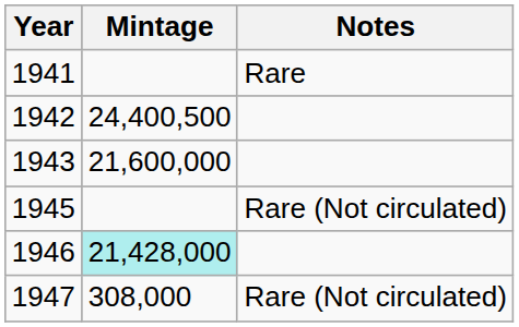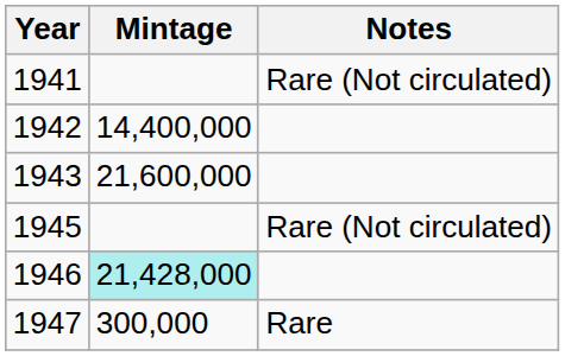 <table class="wikitable">
 <tr>
 <th scope="col">Year</th>
 <th scope="col">Mintage</th>
 <th scope="col">Notes</th>
 </tr>
 <tr>
 <td>1941</td>
 <td></td>
-<td>Rare</td>
+<td>Rare (Not circulated)</td>
 </tr>
 <tr>
 <td>1942</td>
-<td>24,400,500</td>
+<td>14,400,000</td>
 <td></td>
 </tr>
 <tr>
 <td>1943</td>
 <td>21,600,000</td>
 <td></td>
 </tr>
 <tr>
 <td>1945</td>
 <td></td>
 <td>Rare (Not circulated)</td>
 </tr>
 <tr>
 <td>1946</td>
 <td style="background: paleturquoise;">21,428,000</td>
 <td></td>
 </tr>
 <tr>
 <td>1947</td>
-<td>308,000</td>
-<td>Rare (Not circulated)</td>
+<td>300,000</td>
+<td>Rare</td>
 </tr>
 </table>
